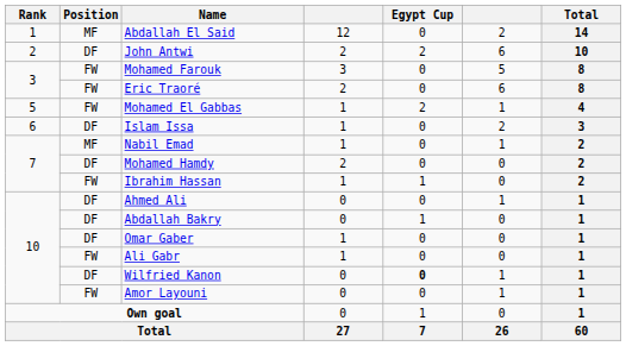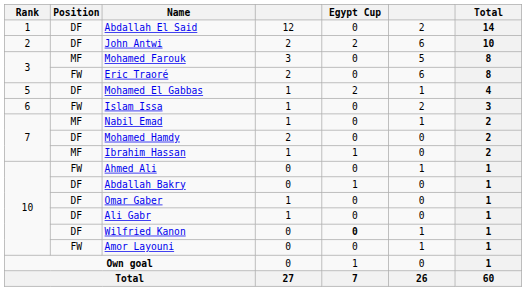 <table class=wikitable style=text-align:center;>
 <tr>
 <th style=width:56px;>Rank</th>
 <th style=width:64px;>Position</th>
 <th style=width:200px;>Name</th>
 <th style=width:84px;></th>
 <th style=width:84px;>Egypt Cup</th>
 <th style=width:84px;></th>
 <th style=width:84px;>Total</th>
 </tr>
 <tr>
 <td>1</td>
-<td>MF</td>
+<td>DF</td>
 <td align=left> <a href='#'>Abdallah El Said</a></td>
 <td>12</td>
 <td>0</td>
 <td>2</td>
 <th>14</th>
 </tr>
 <tr>
 <td>2</td>
 <td>DF</td>
 <td align=left> <a href='#'>John Antwi</a></td>
 <td>2</td>
 <td>2</td>
 <td>6</td>
 <th>10</th>
 </tr>
 <tr>
 <td rowspan=2>3</td>
-<td>FW</td>
+<td>MF</td>
 <td align=left> <a href='#'>Mohamed Farouk</a></td>
 <td>3</td>
 <td>0</td>
 <td>5</td>
 <th>8</th>
 </tr>
 <tr>
 <td>FW</td>
 <td align=left> <a href='#'>Eric Traoré</a></td>
 <td>2</td>
 <td>0</td>
 <td>6</td>
 <th>8</th>
 </tr>
 <tr>
 <td>5</td>
-<td>FW</td>
+<td>DF</td>
 <td align=left> <a href='#'>Mohamed El Gabbas</a></td>
 <td>1</td>
 <td>2</td>
 <td>1</td>
 <th>4</th>
 </tr>
 <tr>
 <td>6</td>
-<td>DF</td>
+<td>FW</td>
 <td align=left> <a href='#'>Islam Issa</a></td>
 <td>1</td>
 <td>0</td>
 <td>2</td>
 <th>3</th>
 </tr>
 <tr>
 <td rowspan=3>7</td>
 <td>MF</td>
 <td align=left> <a href='#'>Nabil Emad</a></td>
 <td>1</td>
 <td>0</td>
 <td>1</td>
 <th>2</th>
 </tr>
 <tr>
 <td>DF</td>
 <td align=left> <a href='#'>Mohamed Hamdy</a></td>
 <td>2</td>
 <td>0</td>
 <td>0</td>
 <th>2</th>
 </tr>
 <tr>
-<td>FW</td>
+<td>MF</td>
 <td align=left> <a href='#'>Ibrahim Hassan</a></td>
 <td>1</td>
 <td>1</td>
 <td>0</td>
 <th>2</th>
 </tr>
 <tr>
 <td rowspan=6>10</td>
-<td>DF</td>
+<td>FW</td>
 <td align=left> <a href='#'>Ahmed Ali</a></td>
 <td>0</td>
 <td>0</td>
 <td>1</td>
 <th>1</th>
 </tr>
 <tr>
 <td>DF</td>
 <td align=left> <a href='#'>Abdallah Bakry</a></td>
 <td>0</td>
 <td>1</td>
 <td>0</td>
 <th>1</th>
 </tr>
 <tr>
 <td>DF</td>
 <td align=left> <a href='#'>Omar Gaber</a></td>
 <td>1</td>
 <td>0</td>
 <td>0</td>
 <th>1</th>
 </tr>
 <tr>
-<td>FW</td>
+<td>DF</td>
 <td align=left> <a href='#'>Ali Gabr</a></td>
 <td>1</td>
 <td>0</td>
 <td>0</td>
 <th>1</th>
 </tr>
 <tr>
 <td>DF</td>
 <td align=left> <a href='#'>Wilfried Kanon</a></td>
 <td>0</td>
 <td><strong>0</strong></td>
 <td>1</td>
 <th>1</th>
 </tr>
 <tr>
 <td>FW</td>
 <td align=left> <a href='#'>Amor Layouni</a></td>
 <td>0</td>
 <td>0</td>
 <td>1</td>
 <th>1</th>
 </tr>
 <tr>
 <td colspan=3><strong>Own goal</strong></td>
 <td>0</td>
 <td>1</td>
 <td>0</td>
 <th>1</th>
 </tr>
 <tr>
 <th colspan=3>Total</th>
 <th>27</th>
 <th>7</th>
 <th>26</th>
 <th>60</th>
 </tr>
 </table>
